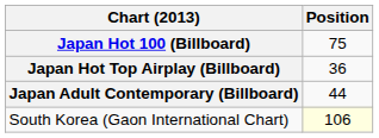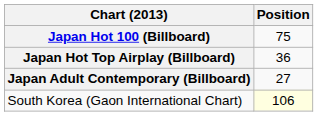 <table class="wikitable sortable plainrowheaders">
 <tr>
 <th scope="col">Chart (2013)</th>
 <th scope="col">Position</th>
 </tr>
 <tr>
 <th scope="row"><a href='#'>Japan Hot 100</a> (Billboard)</th>
 <td style="text-align:center;">75</td>
 </tr>
 <tr>
 <th scope="row">Japan Hot Top Airplay (Billboard)</th>
 <td style="text-align:center;">36</td>
 </tr>
 <tr>
 <th scope="row">Japan Adult Contemporary (Billboard)</th>
-<td style="text-align:center;">44</td>
+<td style="text-align:center;">27</td>
 </tr>
 <tr>
 <td>South Korea (Gaon International Chart)</td>
 <td style="background: lightyellow; text-align:center;">106</td>
 </tr>
 </table>
